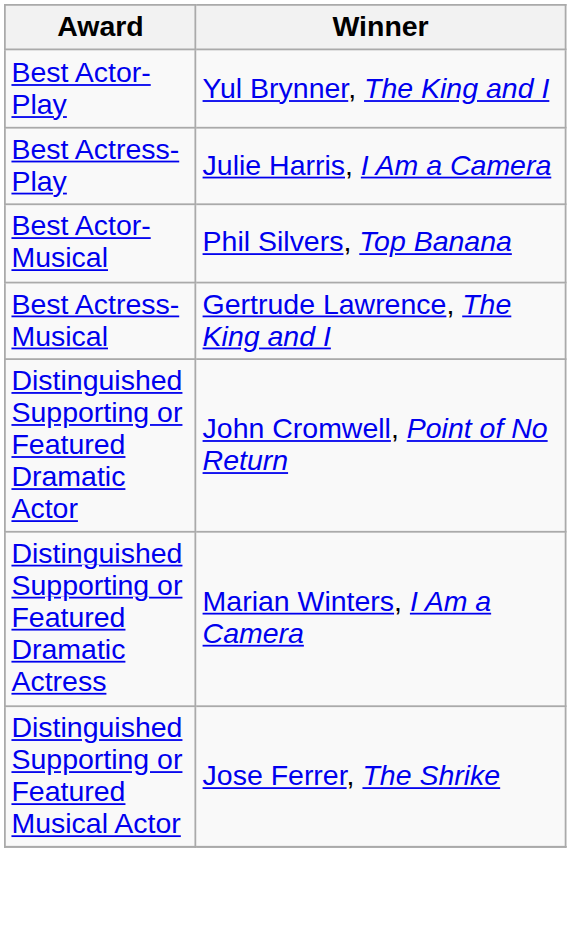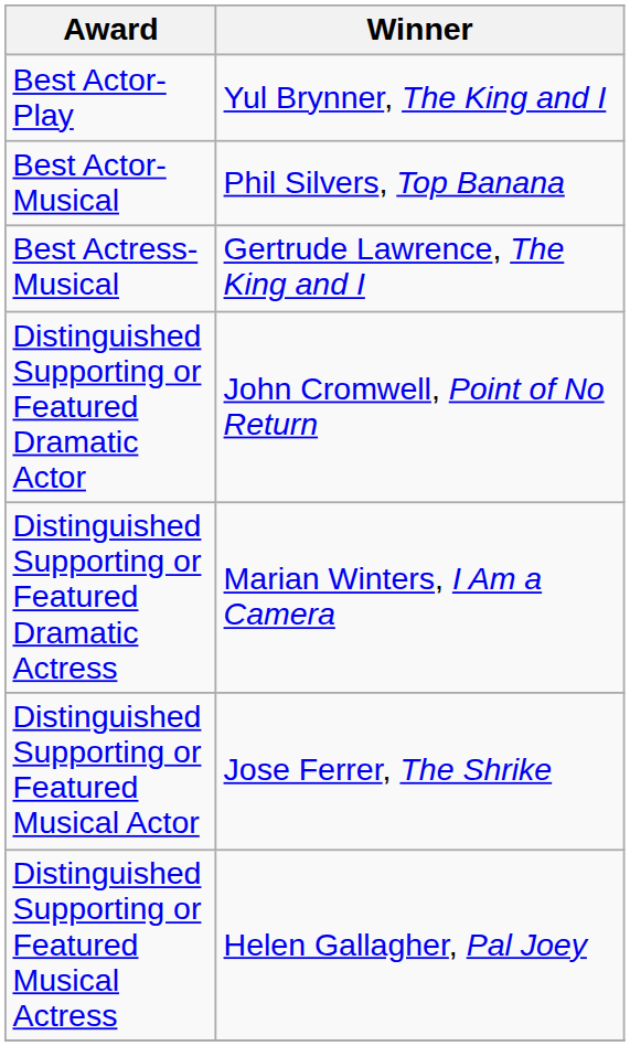 <table class="wikitable">
 <tr>
 <th width="100"><strong>Award</strong></th>
 <th width="200"><strong>Winner</strong></th>
 </tr>
 <tr>
 <td><a href='#'>Best Actor-Play</a></td>
 <td><a href='#'>Yul Brynner</a>, <em><a href='#'>The King and I</a></em></td>
-</tr>
-<tr>
-<td><a href='#'>Best Actress-Play</a></td>
-<td><a href='#'>Julie Harris</a>, <em><a href='#'>I Am a Camera</a></em></td>
 </tr>
 <tr>
 <td><a href='#'>Best Actor-Musical</a></td>
 <td><a href='#'>Phil Silvers</a>,  <em><a href='#'>Top Banana</a></em></td>
 </tr>
 <tr>
 <td><a href='#'>Best Actress-Musical</a></td>
 <td><a href='#'>Gertrude Lawrence</a>, <em><a href='#'>The King and I</a></em></td>
 </tr>
 <tr>
 <td><a href='#'>Distinguished Supporting or Featured Dramatic Actor</a></td>
 <td><a href='#'>John Cromwell</a>, <em><a href='#'>Point of No Return</a></em></td>
 </tr>
 <tr>
 <td><a href='#'>Distinguished Supporting or Featured Dramatic Actress</a></td>
 <td><a href='#'>Marian Winters</a>, <em><a href='#'>I Am a Camera</a></em></td>
 </tr>
 <tr>
 <td><a href='#'>Distinguished Supporting or Featured Musical Actor</a></td>
 <td><a href='#'>Jose Ferrer</a>, <em><a href='#'>The Shrike</a></em></td>
 </tr>
 <tr>
+<td><a href='#'>Distinguished Supporting or Featured Musical Actress</a></td>
+<td><a href='#'>Helen Gallagher</a>, <em><a href='#'>Pal Joey</a></em></td>
+</tr>
+<tr>
 </tr>
 </table>
